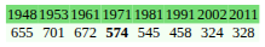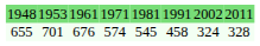 <table align="center" cellspacing="0" style="background:#f3fff3">
 <tr bgcolor="#77dd77">
 <td align="center">1948</td>
 <td align="center">1953</td>
 <td align="center">1961</td>
 <td align="center">1971</td>
 <td align="center">1981</td>
 <td align="center">1991</td>
 <td align="center">2002</td>
 <td align="center">2011</td>
 </tr>
 <tr>
 <td align="center">655</td>
 <td align="center">701</td>
-<td align="center">672</td>
-<td align="center"><strong>574</strong></td>
+<td align="center">676</td>
+<td align="center">574</td>
 <td align="center">545</td>
 <td align="center">458</td>
 <td align="center">324</td>
 <td align="center">328</td>
 </tr>
 </table>
